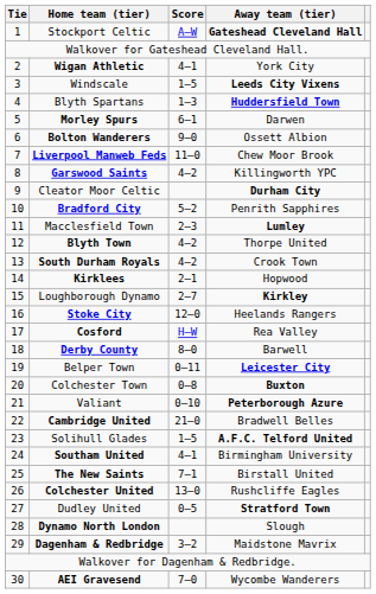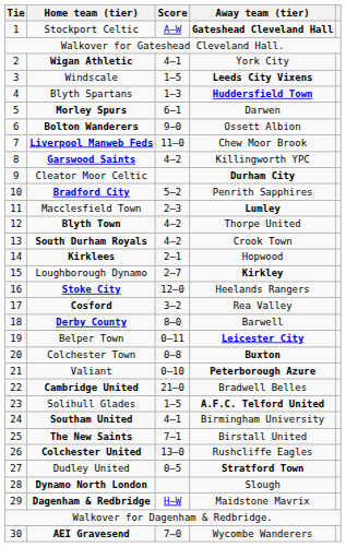 <table class="wikitable" style="text-align:center; font-size:85%">
 <tr>
 <th>Tie</th>
 <th>Home team (tier)</th>
 <th>Score</th>
 <th>Away team (tier)</th>
 <th></th>
 </tr>
 <tr>
 <td>1</td>
 <td>Stockport Celtic</td>
 <td align="center"><a href='#'>A–W</a></td>
 <td><strong>Gateshead Cleveland Hall</strong></td>
 <td></td>
 </tr>
 <tr>
 <td colspan="5">Walkover for Gateshead Cleveland Hall.</td>
 </tr>
 <tr>
 <td>2</td>
 <td><strong>Wigan Athletic</strong></td>
 <td>4–1</td>
 <td>York City</td>
 <td></td>
 </tr>
 <tr>
 <td>3</td>
 <td>Windscale</td>
 <td>1–5</td>
 <td><strong>Leeds City Vixens</strong></td>
 <td></td>
 </tr>
 <tr>
 <td>4</td>
 <td>Blyth Spartans</td>
 <td>1–3</td>
 <td><strong> <a href='#'> Huddersfield Town</a> </strong></td>
 <td></td>
 </tr>
 <tr>
 <td>5</td>
 <td><strong>Morley Spurs</strong></td>
 <td>6–1</td>
 <td>Darwen</td>
 <td></td>
 </tr>
 <tr>
 <td>6</td>
 <td><strong>Bolton Wanderers</strong></td>
 <td>9–0</td>
 <td>Ossett Albion</td>
 <td></td>
 </tr>
 <tr>
 <td>7</td>
 <td><strong> <a href='#'>Liverpool Manweb Feds</a> </strong></td>
 <td>11–0</td>
 <td>Chew Moor Brook</td>
 <td></td>
 </tr>
 <tr>
 <td>8</td>
 <td><strong><a href='#'>Garswood Saints</a></strong></td>
 <td>4–2</td>
 <td>Killingworth YPC</td>
 <td></td>
 </tr>
 <tr>
 <td>9</td>
 <td>Cleator Moor Celtic</td>
 <td></td>
 <td><strong>Durham City</strong></td>
 <td></td>
 </tr>
 <tr>
 <td>10</td>
 <td><strong> <a href='#'> Bradford City</a> </strong></td>
 <td>5–2</td>
 <td>Penrith Sapphires</td>
 <td></td>
 </tr>
 <tr>
 <td>11</td>
 <td>Macclesfield Town</td>
 <td>2–3</td>
 <td><strong>Lumley</strong></td>
 <td></td>
 </tr>
 <tr>
 <td>12</td>
 <td><strong>Blyth Town</strong></td>
 <td>4–2</td>
 <td>Thorpe United</td>
 <td></td>
 </tr>
 <tr>
 <td>13</td>
 <td><strong>South Durham Royals</strong></td>
 <td>4–2</td>
 <td>Crook Town</td>
 <td></td>
 </tr>
 <tr>
 <td>14</td>
 <td><strong>Kirklees</strong></td>
 <td>2–1</td>
 <td>Hopwood</td>
 <td></td>
 </tr>
 <tr>
 <td>15</td>
 <td>Loughborough Dynamo</td>
 <td>2–7</td>
 <td><strong>Kirkley</strong></td>
 <td></td>
 </tr>
 <tr>
 <td>16</td>
 <td><strong> <a href='#'> Stoke City</a> </strong></td>
 <td>12–0</td>
 <td>Heelands Rangers</td>
 <td></td>
 </tr>
 <tr>
 <td>17</td>
 <td><strong>Cosford</strong></td>
-<td align="center"><a href='#'>H–W</a></td>
+<td>3–2 </td>
 <td>Rea Valley</td>
 <td></td>
 </tr>
 <tr>
 <td>18</td>
 <td><strong> <a href='#'> Derby County</a> </strong></td>
 <td>8–0</td>
 <td>Barwell</td>
 <td></td>
 </tr>
 <tr>
 <td>19</td>
 <td>Belper Town</td>
 <td>0–11</td>
 <td><strong> <a href='#'> Leicester City</a> </strong></td>
 <td></td>
 </tr>
 <tr>
 <td>20</td>
 <td>Colchester Town</td>
 <td>0–8</td>
 <td><strong>Buxton</strong></td>
 <td></td>
 </tr>
 <tr>
 <td>21</td>
 <td>Valiant</td>
 <td>0–10</td>
 <td><strong>Peterborough Azure</strong></td>
 <td></td>
 </tr>
 <tr>
 <td>22</td>
 <td><strong> Cambridge United</strong></td>
 <td>21–0</td>
 <td>Bradwell Belles</td>
 <td></td>
 </tr>
 <tr>
 <td>23</td>
 <td>Solihull Glades</td>
 <td>1–5</td>
 <td><strong>A.F.C. Telford United</strong></td>
 <td></td>
 </tr>
 <tr>
 <td>24</td>
 <td><strong> Southam United</strong></td>
 <td>4–1</td>
 <td>Birmingham University</td>
 <td></td>
 </tr>
 <tr>
 <td>25</td>
 <td><strong>The New Saints</strong></td>
 <td>7–1</td>
 <td>Birstall United</td>
 <td></td>
 </tr>
 <tr>
 <td>26</td>
 <td><strong>Colchester United</strong></td>
 <td>13–0</td>
 <td>Rushcliffe Eagles</td>
 <td></td>
 </tr>
 <tr>
 <td>27</td>
 <td>Dudley United</td>
 <td>0–5</td>
 <td><strong>Stratford Town</strong></td>
 <td></td>
 </tr>
 <tr>
 <td>28</td>
 <td><strong>Dynamo North London</strong></td>
 <td></td>
 <td>Slough</td>
 <td></td>
 </tr>
 <tr>
 <td>29</td>
 <td><strong>Dagenham & Redbridge</strong></td>
-<td>3–2 </td>
+<td align="center"><a href='#'>H–W</a></td>
 <td>Maidstone Mavrix</td>
 <td></td>
 </tr>
 <tr>
 <td colspan="5">Walkover for Dagenham & Redbridge.</td>
 </tr>
 <tr>
 <td>30</td>
 <td><strong>AEI Gravesend</strong></td>
 <td>7–0</td>
 <td>Wycombe Wanderers</td>
 <td></td>
 </tr>
 </table>
